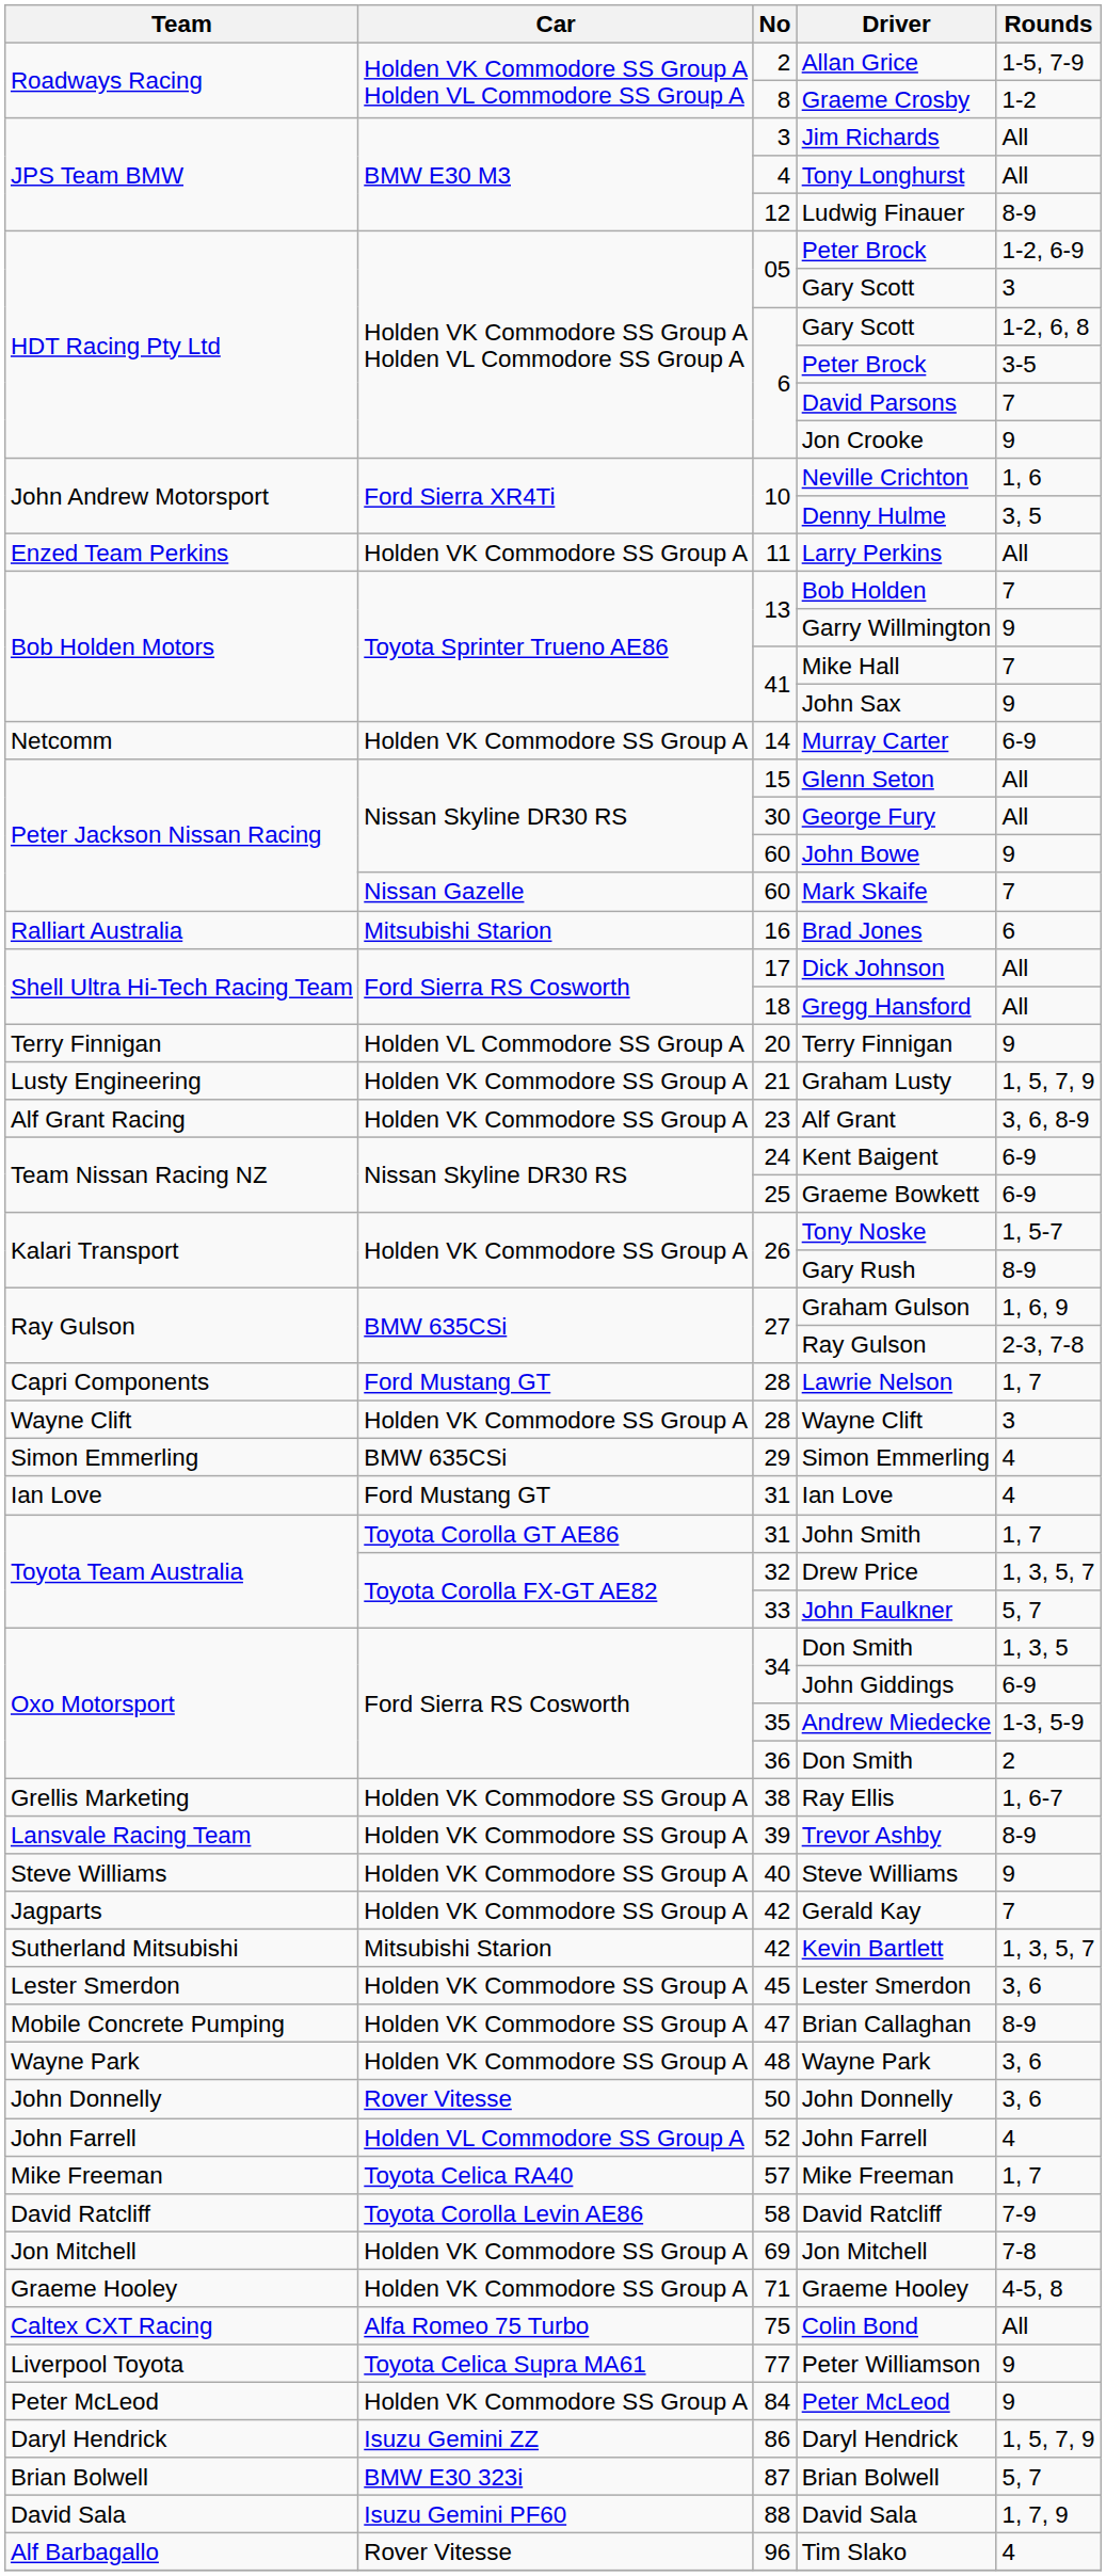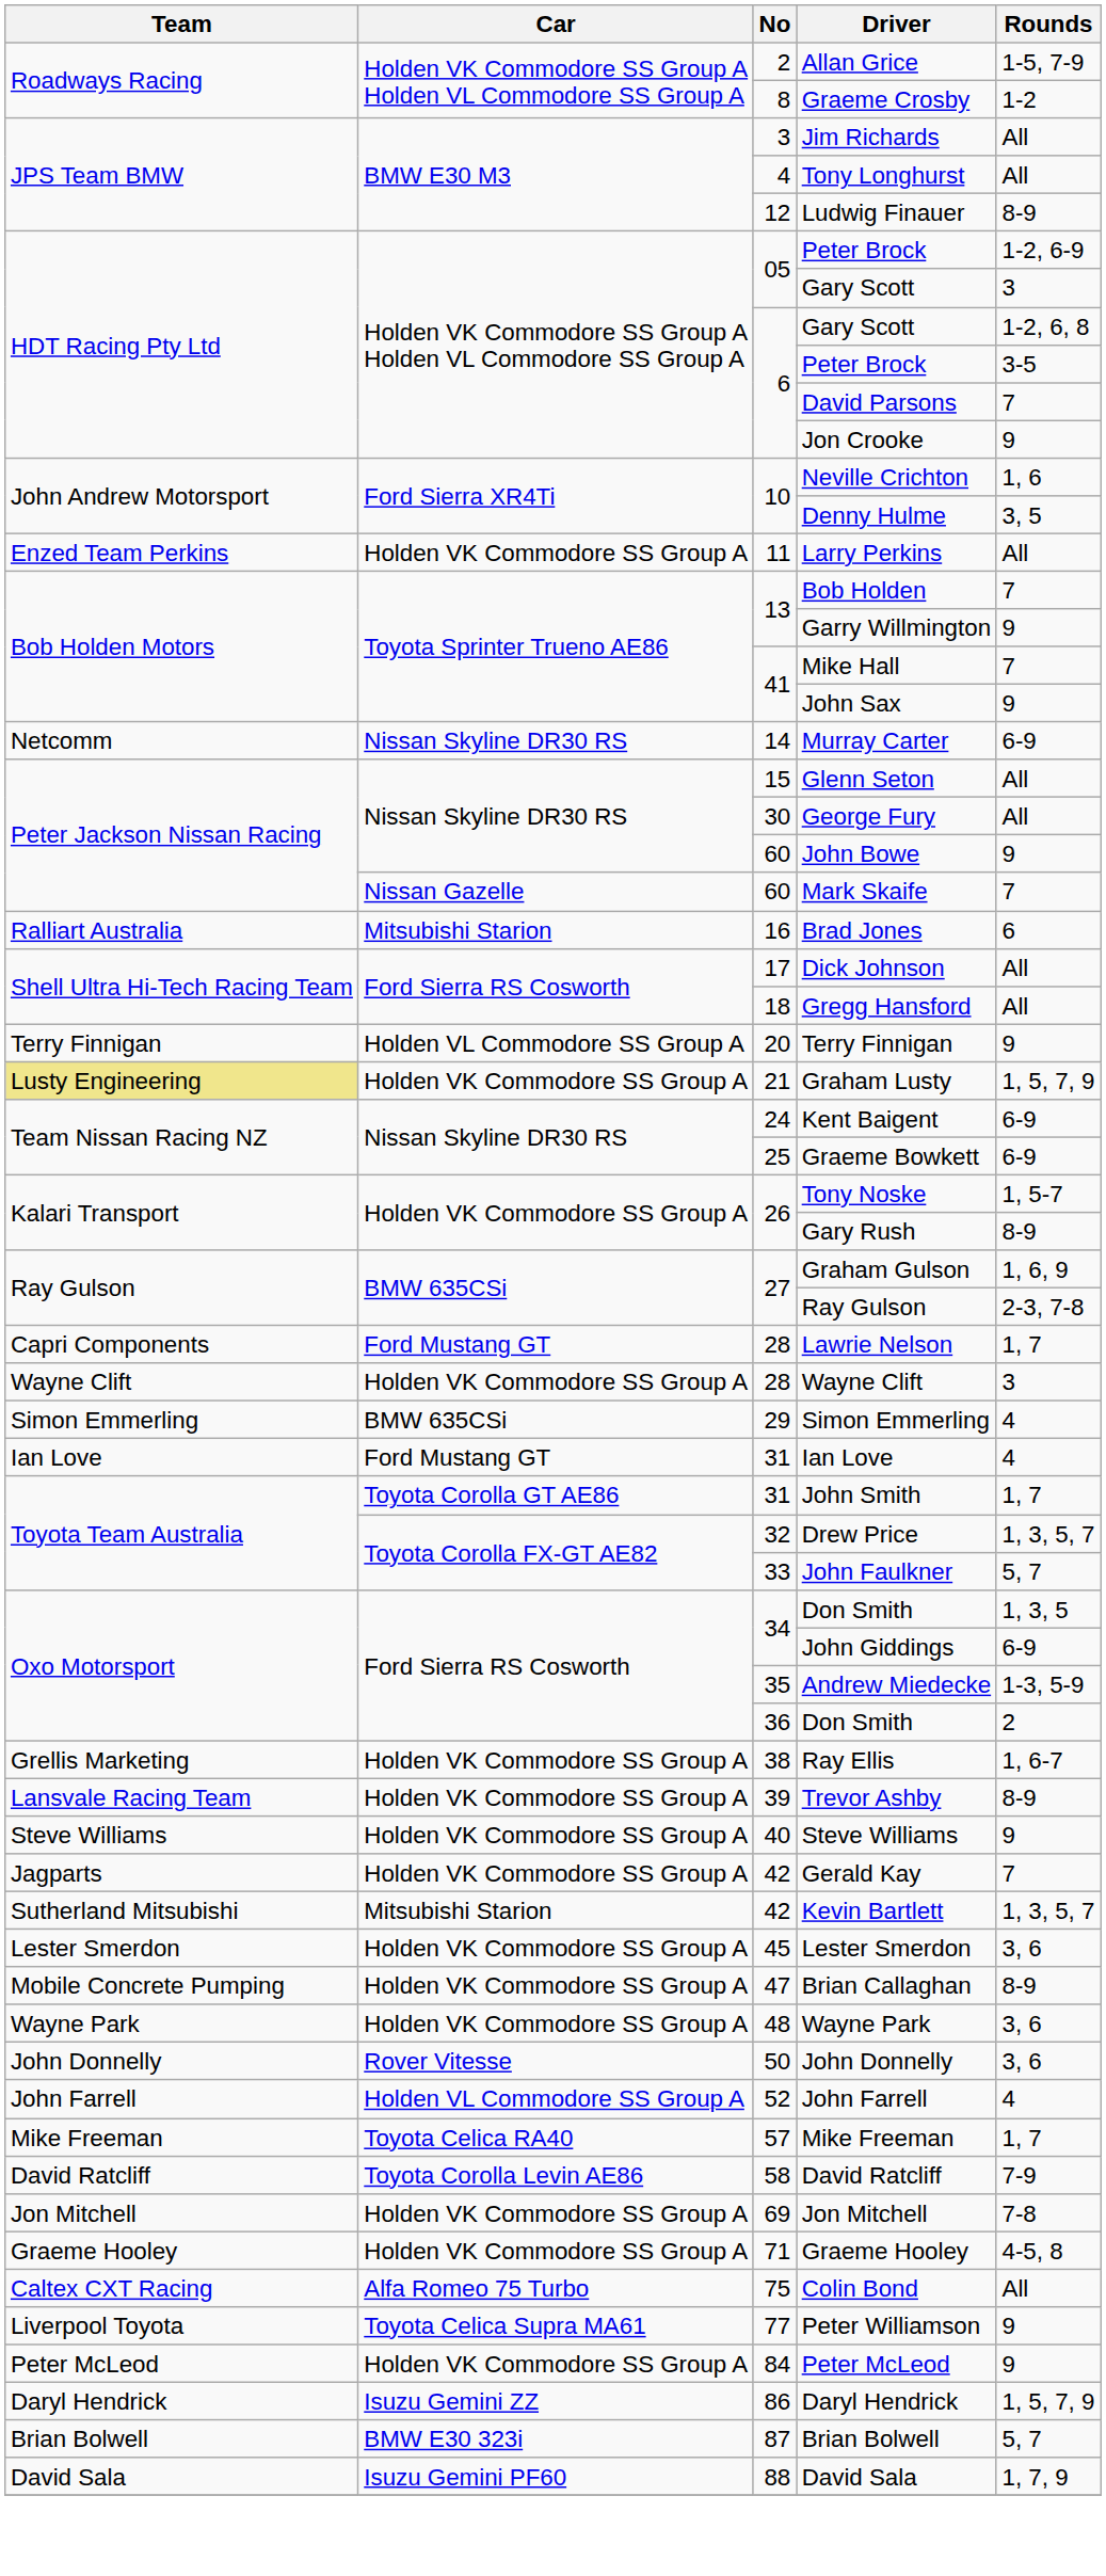 <table class="wikitable sortable" style="font-size: 95%;">
 <tr>
 <th>Team</th>
 <th>Car</th>
 <th>No</th>
 <th>Driver</th>
 <th>Rounds</th>
 </tr>
 <tr>
 <td rowspan=2><a href='#'>Roadways Racing</a></td>
 <td rowspan=2><a href='#'>Holden VK Commodore SS Group A</a><br><a href='#'>Holden VL Commodore SS Group A</a></td>
 <td align="right">2</td>
 <td> <a href='#'>Allan Grice</a></td>
 <td>1-5, 7-9</td>
 </tr>
 <tr>
 <td align="right">8</td>
 <td> <a href='#'>Graeme Crosby</a></td>
 <td>1-2</td>
 </tr>
 <tr>
 <td rowspan=3><a href='#'>JPS Team BMW</a></td>
 <td rowspan=3><a href='#'>BMW E30 M3</a></td>
 <td align="right">3</td>
 <td> <a href='#'>Jim Richards</a></td>
 <td>All</td>
 </tr>
 <tr>
 <td align="right">4</td>
 <td> <a href='#'>Tony Longhurst</a></td>
 <td>All</td>
 </tr>
 <tr>
 <td align="right">12</td>
 <td> Ludwig Finauer</td>
 <td>8-9</td>
 </tr>
 <tr>
 <td rowspan=6><a href='#'>HDT Racing Pty Ltd</a></td>
 <td rowspan=6>Holden VK Commodore SS Group A<br>Holden VL Commodore SS Group A</td>
 <td rowspan=2 align="right">05</td>
 <td> <a href='#'>Peter Brock</a></td>
 <td>1-2, 6-9</td>
 </tr>
 <tr>
 <td> Gary Scott</td>
 <td>3</td>
 </tr>
 <tr>
 <td rowspan=4 align="right">6</td>
 <td> Gary Scott</td>
 <td>1-2, 6, 8</td>
 </tr>
 <tr>
 <td> <a href='#'>Peter Brock</a></td>
 <td>3-5</td>
 </tr>
 <tr>
 <td><a href='#'>David Parsons</a></td>
 <td>7</td>
 </tr>
 <tr>
 <td> Jon Crooke</td>
 <td>9</td>
 </tr>
 <tr>
 <td rowspan=2>John Andrew Motorsport</td>
 <td rowspan=2><a href='#'>Ford Sierra XR4Ti</a></td>
 <td rowspan=2 align="right">10</td>
 <td> <a href='#'>Neville Crichton</a><br></td>
 <td>1, 6</td>
 </tr>
 <tr>
 <td> <a href='#'>Denny Hulme</a></td>
 <td>3, 5</td>
 </tr>
 <tr>
 <td><a href='#'>Enzed Team Perkins</a></td>
 <td>Holden VK Commodore SS Group A</td>
 <td align="right">11</td>
 <td> <a href='#'>Larry Perkins</a></td>
 <td>All</td>
 </tr>
 <tr>
 <td rowspan=4><a href='#'>Bob Holden Motors</a></td>
 <td rowspan=4><a href='#'>Toyota Sprinter Trueno AE86</a></td>
 <td rowspan=2 align="right">13</td>
 <td> <a href='#'>Bob Holden</a></td>
 <td>7</td>
 </tr>
 <tr>
 <td> Garry Willmington</td>
 <td>9</td>
 </tr>
 <tr>
 <td rowspan=2 align="right">41</td>
 <td> Mike Hall</td>
 <td>7</td>
 </tr>
 <tr>
 <td> John Sax</td>
 <td>9</td>
 </tr>
 <tr>
 <td>Netcomm</td>
-<td>Holden VK Commodore SS Group A</td>
+<td><a href='#'>Nissan Skyline DR30 RS</a></td>
 <td align="right">14</td>
 <td> <a href='#'>Murray Carter</a></td>
 <td>6-9</td>
 </tr>
 <tr>
 <td rowspan=4><a href='#'>Peter Jackson Nissan Racing</a></td>
 <td rowspan=3>Nissan Skyline DR30 RS</td>
 <td align="right">15</td>
 <td> <a href='#'>Glenn Seton</a></td>
 <td>All</td>
 </tr>
 <tr>
 <td align="right">30</td>
 <td> <a href='#'>George Fury</a></td>
 <td>All</td>
 </tr>
 <tr>
 <td align="right">60</td>
 <td> <a href='#'>John Bowe</a></td>
 <td>9</td>
 </tr>
 <tr>
 <td><a href='#'>Nissan Gazelle</a></td>
 <td align="right">60</td>
 <td> <a href='#'>Mark Skaife</a></td>
 <td>7</td>
 </tr>
 <tr>
 <td><a href='#'>Ralliart Australia</a></td>
 <td><a href='#'>Mitsubishi Starion</a></td>
 <td align="right">16</td>
 <td> <a href='#'>Brad Jones</a></td>
 <td>6</td>
 </tr>
 <tr>
 <td rowspan=2><a href='#'>Shell Ultra Hi-Tech Racing Team</a></td>
 <td rowspan=2><a href='#'>Ford Sierra RS Cosworth</a></td>
 <td align="right">17</td>
 <td> <a href='#'>Dick Johnson</a></td>
 <td>All</td>
 </tr>
 <tr>
 <td align="right">18</td>
 <td> <a href='#'>Gregg Hansford</a></td>
 <td>All</td>
 </tr>
 <tr>
 <td>Terry Finnigan</td>
 <td>Holden VL Commodore SS Group A</td>
 <td align="right">20</td>
 <td> Terry Finnigan</td>
 <td>9</td>
 </tr>
 <tr>
-<td>Lusty Engineering</td>
+<td style="background: khaki;">Lusty Engineering</td>
 <td>Holden VK Commodore SS Group A</td>
 <td align="right">21</td>
 <td> Graham Lusty</td>
 <td>1, 5, 7, 9</td>
-</tr>
-<tr>
-<td>Alf Grant Racing</td>
-<td>Holden VK Commodore SS Group A</td>
-<td align="right">23</td>
-<td> Alf Grant</td>
-<td>3, 6, 8-9</td>
 </tr>
 <tr>
 <td rowspan=2>Team Nissan Racing NZ</td>
 <td rowspan=2>Nissan Skyline DR30 RS</td>
 <td align="right">24</td>
 <td> Kent Baigent</td>
 <td>6-9</td>
 </tr>
 <tr>
 <td align="right">25</td>
 <td> Graeme Bowkett</td>
 <td>6-9</td>
 </tr>
 <tr>
 <td rowspan=2>Kalari Transport</td>
 <td rowspan=2>Holden VK Commodore SS Group A</td>
 <td rowspan=2 align="right">26</td>
 <td> <a href='#'>Tony Noske</a></td>
 <td>1, 5-7</td>
 </tr>
 <tr>
 <td> Gary Rush</td>
 <td>8-9</td>
 </tr>
 <tr>
 <td rowspan=2>Ray Gulson</td>
 <td rowspan=2><a href='#'>BMW 635CSi</a></td>
 <td rowspan=2 align="right">27</td>
 <td> Graham Gulson</td>
 <td>1, 6, 9</td>
 </tr>
 <tr>
 <td> Ray Gulson</td>
 <td>2-3, 7-8</td>
 </tr>
 <tr>
 <td>Capri Components</td>
 <td><a href='#'>Ford Mustang GT</a></td>
 <td align="right">28</td>
 <td> <a href='#'>Lawrie Nelson</a></td>
 <td>1, 7</td>
 </tr>
 <tr>
 <td>Wayne Clift</td>
 <td>Holden VK Commodore SS Group A</td>
 <td align="right">28</td>
 <td> Wayne Clift</td>
 <td>3</td>
 </tr>
 <tr>
 <td>Simon Emmerling</td>
 <td>BMW 635CSi</td>
 <td align="right">29</td>
 <td> Simon Emmerling</td>
 <td>4</td>
 </tr>
 <tr>
 <td>Ian Love</td>
 <td>Ford Mustang GT</td>
 <td align="right">31</td>
 <td> Ian Love</td>
 <td>4</td>
 </tr>
 <tr>
 <td rowspan=3><a href='#'>Toyota Team Australia</a></td>
 <td><a href='#'>Toyota Corolla GT AE86</a></td>
 <td align="right">31</td>
 <td> John Smith</td>
 <td>1, 7</td>
 </tr>
 <tr>
 <td rowspan=2><a href='#'>Toyota Corolla FX-GT AE82</a></td>
 <td align="right">32</td>
 <td> Drew Price</td>
 <td>1, 3, 5, 7</td>
 </tr>
 <tr>
 <td align="right">33</td>
 <td> <a href='#'>John Faulkner</a></td>
 <td>5, 7</td>
 </tr>
 <tr>
 <td rowspan=4><a href='#'>Oxo Motorsport</a></td>
 <td rowspan=4>Ford Sierra RS Cosworth</td>
 <td rowspan=2 align="right">34</td>
 <td> Don Smith</td>
 <td>1, 3, 5</td>
 </tr>
 <tr>
 <td> John Giddings</td>
 <td>6-9</td>
 </tr>
 <tr>
 <td align="right">35</td>
 <td> <a href='#'>Andrew Miedecke</a></td>
 <td>1-3, 5-9</td>
 </tr>
 <tr>
 <td align="right">36</td>
 <td> Don Smith</td>
 <td>2</td>
 </tr>
 <tr>
 <td>Grellis Marketing</td>
 <td>Holden VK Commodore SS Group A</td>
 <td align="right">38</td>
 <td> Ray Ellis</td>
 <td>1, 6-7</td>
 </tr>
 <tr>
 <td><a href='#'>Lansvale Racing Team</a></td>
 <td>Holden VK Commodore SS Group A</td>
 <td align="right">39</td>
 <td> <a href='#'>Trevor Ashby</a></td>
 <td>8-9</td>
 </tr>
 <tr>
 <td>Steve Williams</td>
 <td>Holden VK Commodore SS Group A</td>
 <td align="right">40</td>
 <td> Steve Williams</td>
 <td>9</td>
 </tr>
 <tr>
 <td>Jagparts</td>
 <td>Holden VK Commodore SS Group A</td>
 <td align="right">42</td>
 <td> Gerald Kay</td>
 <td>7</td>
 </tr>
 <tr>
 <td>Sutherland Mitsubishi</td>
 <td>Mitsubishi Starion</td>
 <td align="right">42</td>
 <td> <a href='#'>Kevin Bartlett</a></td>
 <td>1, 3, 5, 7</td>
 </tr>
 <tr>
 <td>Lester Smerdon</td>
 <td>Holden VK Commodore SS Group A</td>
 <td align="right">45</td>
 <td> Lester Smerdon</td>
 <td>3, 6</td>
 </tr>
 <tr>
 <td>Mobile Concrete Pumping</td>
 <td>Holden VK Commodore SS Group A</td>
 <td align="right">47</td>
 <td> Brian Callaghan</td>
 <td>8-9</td>
 </tr>
 <tr>
 <td>Wayne Park</td>
 <td>Holden VK Commodore SS Group A</td>
 <td align="right">48</td>
 <td> Wayne Park</td>
 <td>3, 6</td>
 </tr>
 <tr>
 <td>John Donnelly</td>
 <td><a href='#'>Rover Vitesse</a></td>
 <td align="right">50</td>
 <td> John Donnelly</td>
 <td>3, 6</td>
 </tr>
 <tr>
 <td>John Farrell</td>
 <td><a href='#'>Holden VL Commodore SS Group A</a></td>
 <td align="right">52</td>
 <td> John Farrell</td>
 <td>4</td>
 </tr>
 <tr>
 <td>Mike Freeman</td>
 <td><a href='#'>Toyota Celica RA40</a></td>
 <td align="right">57</td>
 <td> Mike Freeman</td>
 <td>1, 7</td>
 </tr>
 <tr>
 <td>David Ratcliff</td>
 <td><a href='#'>Toyota Corolla Levin AE86</a></td>
 <td align="right">58</td>
 <td> David Ratcliff</td>
 <td>7-9</td>
 </tr>
 <tr>
 <td>Jon Mitchell</td>
 <td>Holden VK Commodore SS Group A</td>
 <td align="right">69</td>
 <td> Jon Mitchell</td>
 <td>7-8</td>
 </tr>
 <tr>
 <td>Graeme Hooley</td>
 <td>Holden VK Commodore SS Group A</td>
 <td align="right">71</td>
 <td> Graeme Hooley</td>
 <td>4-5, 8</td>
 </tr>
 <tr>
 <td><a href='#'>Caltex CXT Racing</a></td>
 <td><a href='#'>Alfa Romeo 75 Turbo</a></td>
 <td align="right">75</td>
 <td> <a href='#'>Colin Bond</a></td>
 <td>All</td>
 </tr>
 <tr>
 <td>Liverpool Toyota</td>
 <td><a href='#'>Toyota Celica Supra MA61</a></td>
 <td align="right">77</td>
 <td> Peter Williamson</td>
 <td>9</td>
 </tr>
 <tr>
 <td>Peter McLeod</td>
 <td>Holden VK Commodore SS Group A</td>
 <td align="right">84</td>
 <td> <a href='#'>Peter McLeod</a></td>
 <td>9</td>
 </tr>
 <tr>
 <td>Daryl Hendrick</td>
 <td><a href='#'>Isuzu Gemini ZZ</a></td>
 <td align="right">86</td>
 <td> Daryl Hendrick</td>
 <td>1, 5, 7, 9</td>
 </tr>
 <tr>
 <td>Brian Bolwell</td>
 <td><a href='#'>BMW E30 323i</a></td>
 <td align="right">87</td>
 <td> Brian Bolwell</td>
 <td>5, 7</td>
 </tr>
 <tr>
 <td>David Sala</td>
 <td><a href='#'>Isuzu Gemini PF60</a></td>
 <td align="right">88</td>
 <td> David Sala</td>
 <td>1, 7, 9</td>
 </tr>
 <tr>
-<td><a href='#'>Alf Barbagallo</a></td>
-<td>Rover Vitesse</td>
-<td align="right">96</td>
-<td> Tim Slako</td>
-<td>4</td>
-</tr>
-<tr>
 </tr>
 </table>
